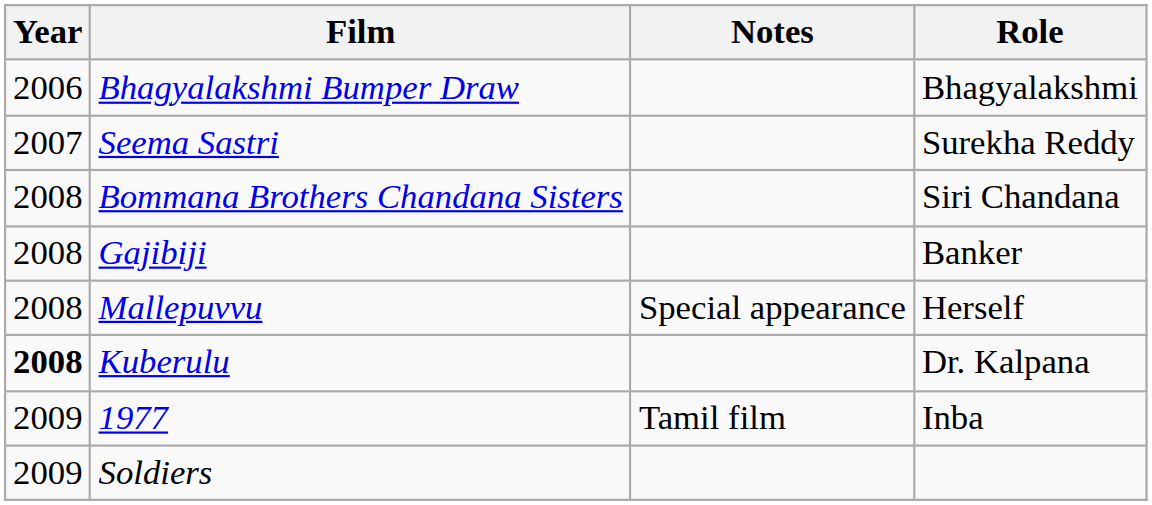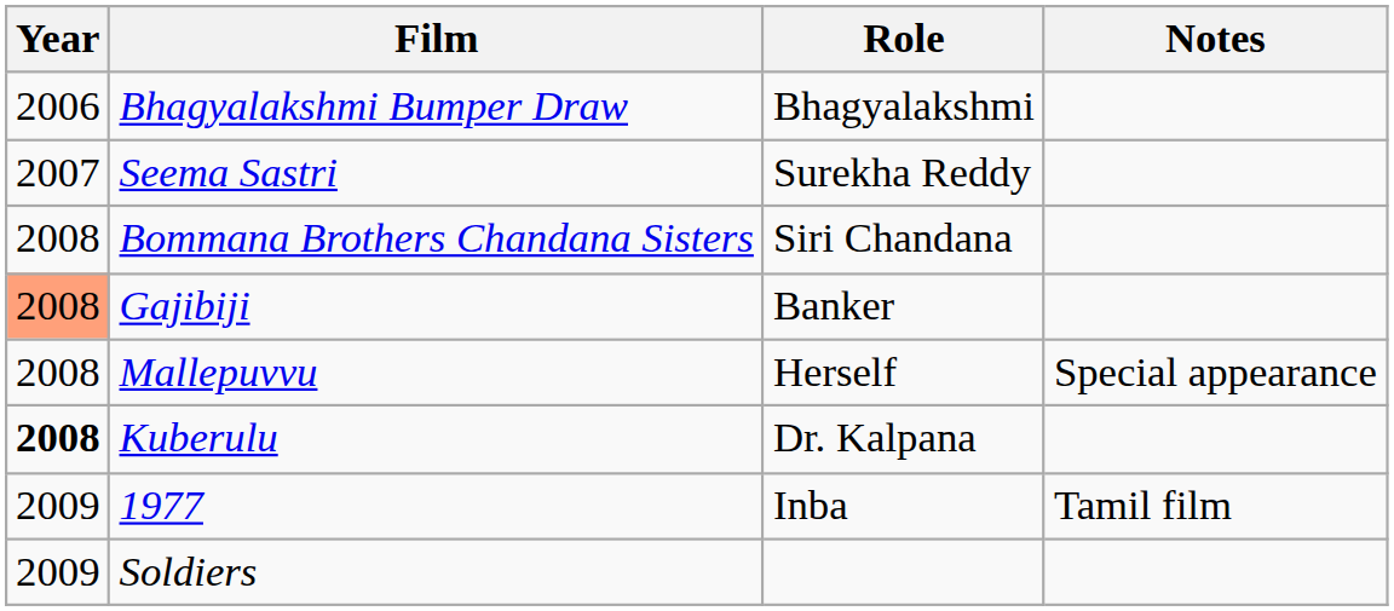 <table class="wikitable">
 <tr>
 <th>Year</th>
 <th>Film</th>
+<th>Role</th>
 <th>Notes</th>
-<th>Role</th>
 </tr>
 <tr>
 <td>2006</td>
 <td><em><a href='#'>Bhagyalakshmi Bumper Draw</a></em></td>
+<td>Bhagyalakshmi</td>
 <td></td>
-<td>Bhagyalakshmi</td>
 </tr>
 <tr>
 <td>2007</td>
 <td><em><a href='#'>Seema Sastri</a></em></td>
+<td>Surekha Reddy</td>
 <td></td>
-<td>Surekha Reddy</td>
 </tr>
 <tr>
 <td>2008</td>
 <td><em><a href='#'>Bommana Brothers Chandana Sisters</a></em></td>
+<td>Siri Chandana</td>
 <td></td>
-<td>Siri Chandana</td>
 </tr>
 <tr>
-<td>2008</td>
+<td style="background: lightsalmon;">2008</td>
 <td><em><a href='#'>Gajibiji</a></em></td>
+<td>Banker</td>
 <td></td>
-<td>Banker</td>
 </tr>
 <tr>
 <td>2008</td>
 <td><em><a href='#'>Mallepuvvu</a></em></td>
+<td>Herself</td>
 <td>Special appearance</td>
-<td>Herself</td>
 </tr>
 <tr>
 <td><strong>2008</strong></td>
 <td><em><a href='#'>Kuberulu</a></em></td>
+<td>Dr. Kalpana</td>
 <td></td>
-<td>Dr. Kalpana</td>
 </tr>
 <tr>
 <td>2009</td>
 <td><em><a href='#'>1977</a></em></td>
+<td>Inba</td>
 <td>Tamil film</td>
-<td>Inba</td>
 </tr>
 <tr>
 <td>2009</td>
 <td><em>Soldiers</em></td>
 <td></td>
 <td></td>
 </tr>
 </table>
